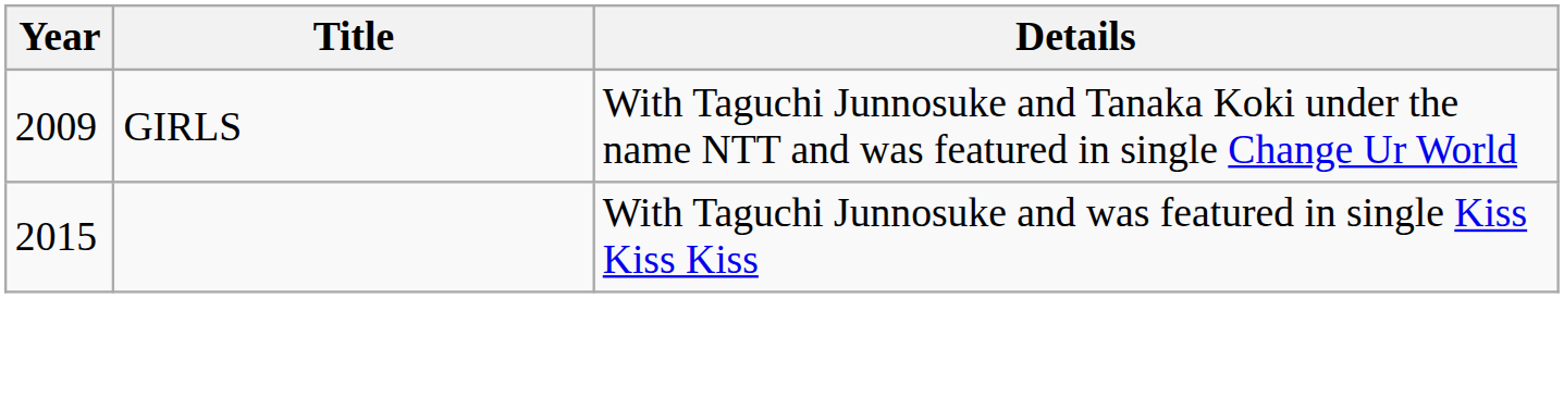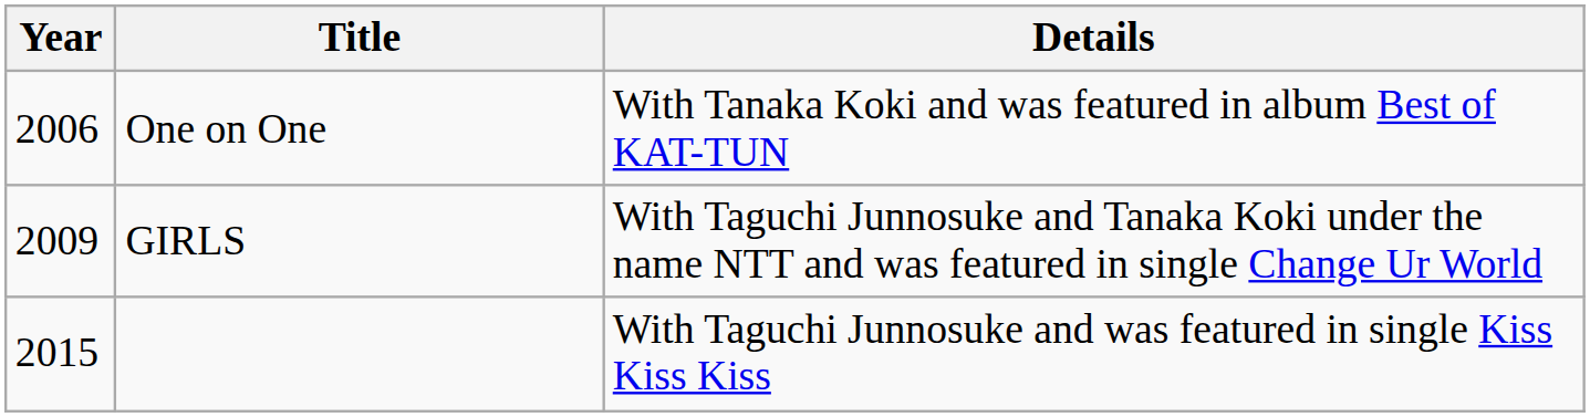 <table class="wikitable">
 <tr>
 <th scope="col" width="35px">Year</th>
 <th scope="col" width="180px">Title</th>
 <th scope="col">Details</th>
+</tr>
+<tr>
+<td>2006</td>
+<td>One on One</td>
+<td>With Tanaka Koki and was featured in album <a href='#'>Best of KAT-TUN</a></td>
 </tr>
 <tr>
 <td>2009</td>
 <td>GIRLS</td>
 <td>With Taguchi Junnosuke and Tanaka Koki under the name NTT and was featured in single <a href='#'>Change Ur World</a></td>
 </tr>
 <tr>
 <td>2015</td>
 <td></td>
 <td>With Taguchi Junnosuke and was featured in single <a href='#'>Kiss Kiss Kiss</a></td>
 </tr>
 </table>
